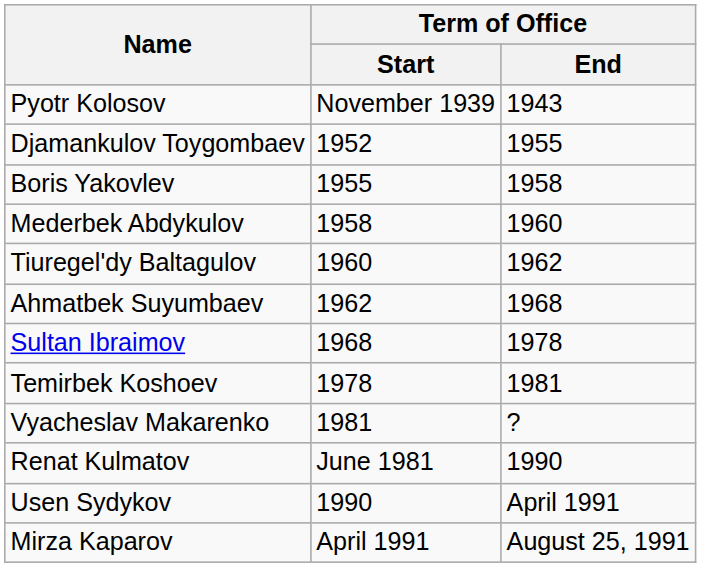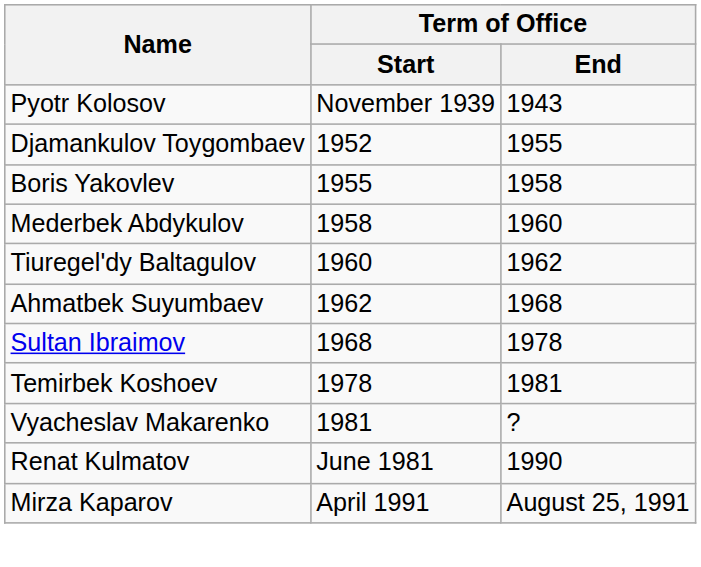 <table class="wikitable">
 <tr>
 <th rowspan="2">Name</th>
 <th colspan="2">Term of Office</th>
 </tr>
 <tr>
 <th>Start</th>
 <th>End</th>
 </tr>
 <tr>
 <td>Pyotr Kolosov</td>
 <td>November 1939</td>
 <td>1943</td>
 </tr>
 <tr>
 <td>Djamankulov Toygombaev</td>
 <td>1952</td>
 <td>1955</td>
 </tr>
 <tr>
 <td>Boris Yakovlev</td>
 <td>1955</td>
 <td>1958</td>
 </tr>
 <tr>
 <td>Mederbek Abdykulov</td>
 <td>1958</td>
 <td>1960</td>
 </tr>
 <tr>
 <td>Tiuregel'dy Baltagulov</td>
 <td>1960</td>
 <td>1962</td>
 </tr>
 <tr>
 <td>Ahmatbek Suyumbaev</td>
 <td>1962</td>
 <td>1968</td>
 </tr>
 <tr>
 <td><a href='#'>Sultan Ibraimov</a></td>
 <td>1968</td>
 <td>1978</td>
 </tr>
 <tr>
 <td>Temirbek Koshoev</td>
 <td>1978</td>
 <td>1981</td>
 </tr>
 <tr>
 <td>Vyacheslav Makarenko</td>
 <td>1981</td>
 <td>?</td>
 </tr>
 <tr>
 <td>Renat Kulmatov</td>
 <td>June 1981</td>
 <td>1990</td>
 </tr>
 <tr>
-<td>Usen Sydykov</td>
-<td>1990</td>
-<td>April 1991</td>
-</tr>
-<tr>
 <td>Mirza Kaparov</td>
 <td>April 1991</td>
 <td>August 25, 1991</td>
 </tr>
 </table>
